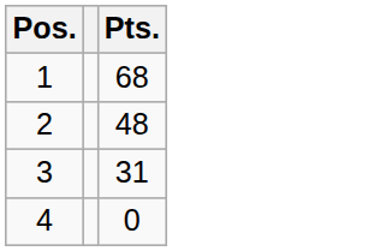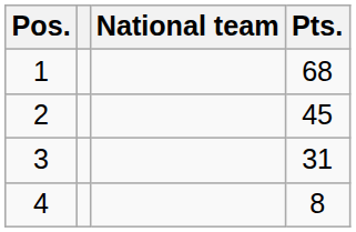 <table class=wikitable>
 <tr>
 <th>Pos.</th>
 <th></th>
+<th>National team</th>
 <th>Pts.</th>
 </tr>
 <tr align=center>
 <td>1</td>
 <td></td>
+<td align=left></td>
 <td>68</td>
 </tr>
 <tr align=center>
 <td>2</td>
 <td></td>
-<td>48</td>
+<td align=left></td>
+<td>45</td>
 </tr>
 <tr align=center>
 <td>3</td>
 <td></td>
+<td align=left></td>
 <td>31</td>
 </tr>
 <tr align=center>
 <td>4</td>
 <td></td>
-<td>0</td>
+<td align=left></td>
+<td>8</td>
 </tr>
 </table>
